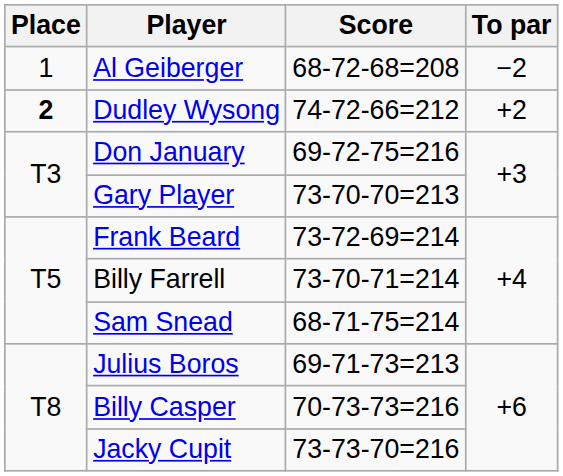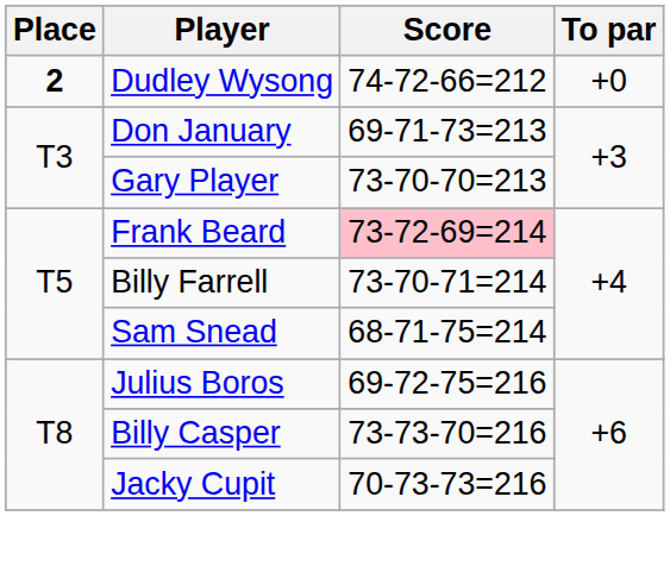 <table class=wikitable>
 <tr>
 <th>Place</th>
 <th>Player</th>
 <th>Score</th>
 <th>To par</th>
 </tr>
 <tr>
-<td align=center>1</td>
-<td> <a href='#'>Al Geiberger</a></td>
-<td>68-72-68=208</td>
-<td align=center>−2</td>
-</tr>
-<tr>
 <td align=center><strong>2</strong></td>
 <td> <a href='#'>Dudley Wysong</a></td>
 <td>74-72-66=212</td>
-<td align=center>+2</td>
+<td align=center>+0</td>
 </tr>
 <tr>
 <td rowspan=2 align=center>T3</td>
 <td> <a href='#'>Don January</a></td>
-<td>69-72-75=216</td>
+<td>69-71-73=213</td>
 <td rowspan=2 align=center>+3</td>
 </tr>
 <tr>
 <td> <a href='#'>Gary Player</a></td>
 <td>73-70-70=213</td>
 </tr>
 <tr>
 <td rowspan=3 align=center>T5</td>
 <td> <a href='#'>Frank Beard</a></td>
-<td>73-72-69=214</td>
+<td style="background: pink;">73-72-69=214</td>
 <td rowspan=3 align=center>+4</td>
 </tr>
 <tr>
 <td> Billy Farrell</td>
 <td>73-70-71=214</td>
 </tr>
 <tr>
 <td> <a href='#'>Sam Snead</a></td>
 <td>68-71-75=214</td>
 </tr>
 <tr>
 <td rowspan=3 align=center>T8</td>
 <td> <a href='#'>Julius Boros</a></td>
-<td>69-71-73=213</td>
+<td>69-72-75=216</td>
 <td rowspan=3 align=center>+6</td>
 </tr>
 <tr>
 <td> <a href='#'>Billy Casper</a></td>
-<td>70-73-73=216</td>
+<td>73-73-70=216</td>
 </tr>
 <tr>
 <td> <a href='#'>Jacky Cupit</a></td>
-<td>73-73-70=216</td>
+<td>70-73-73=216</td>
 </tr>
 </table>
